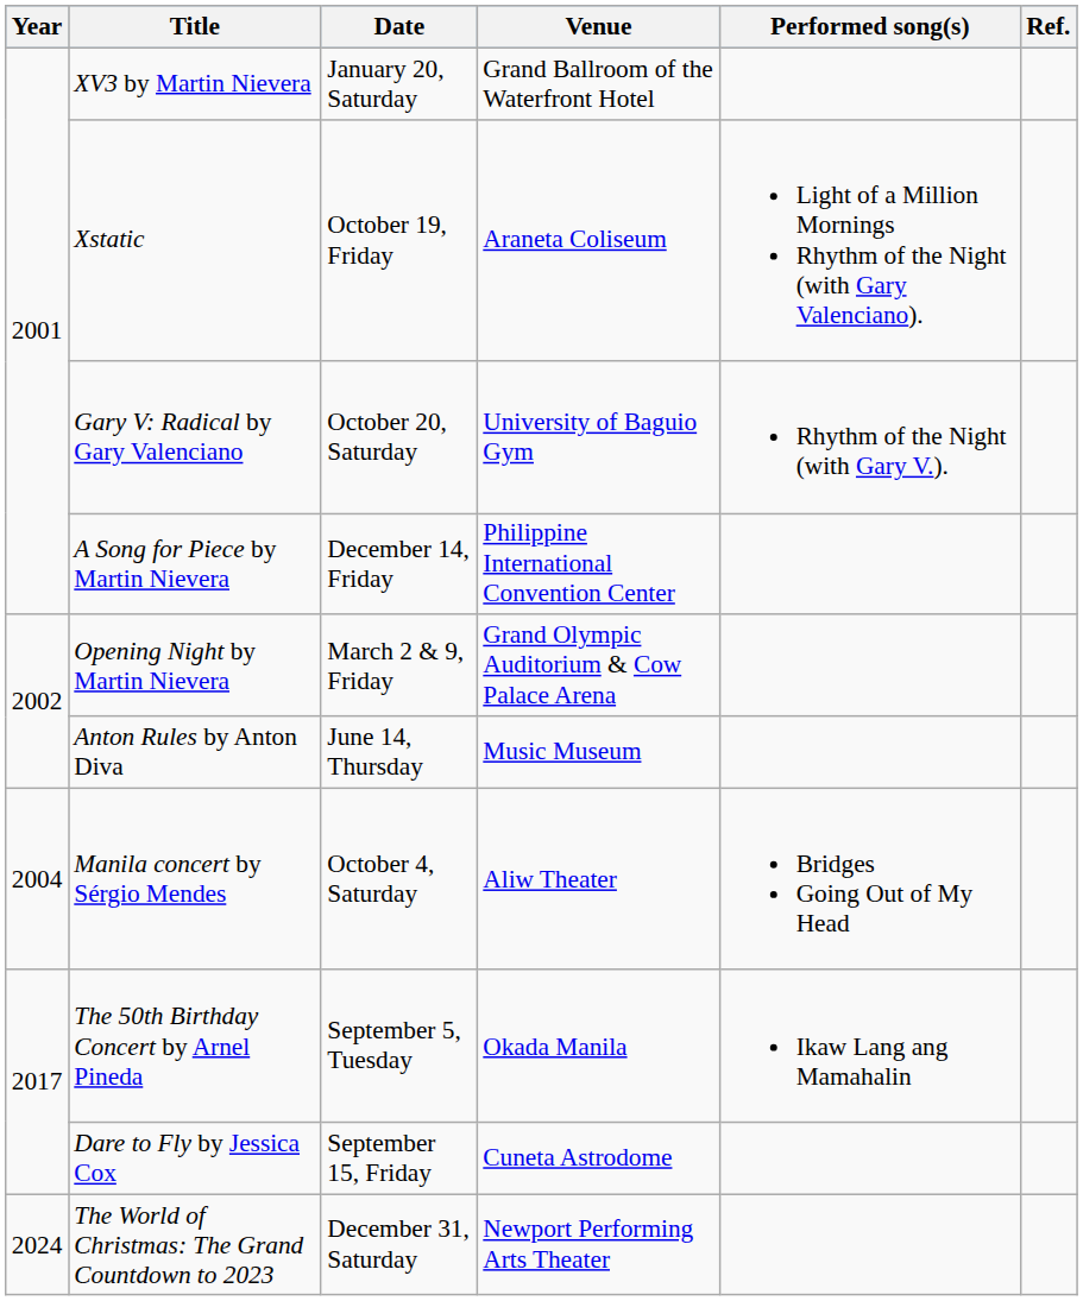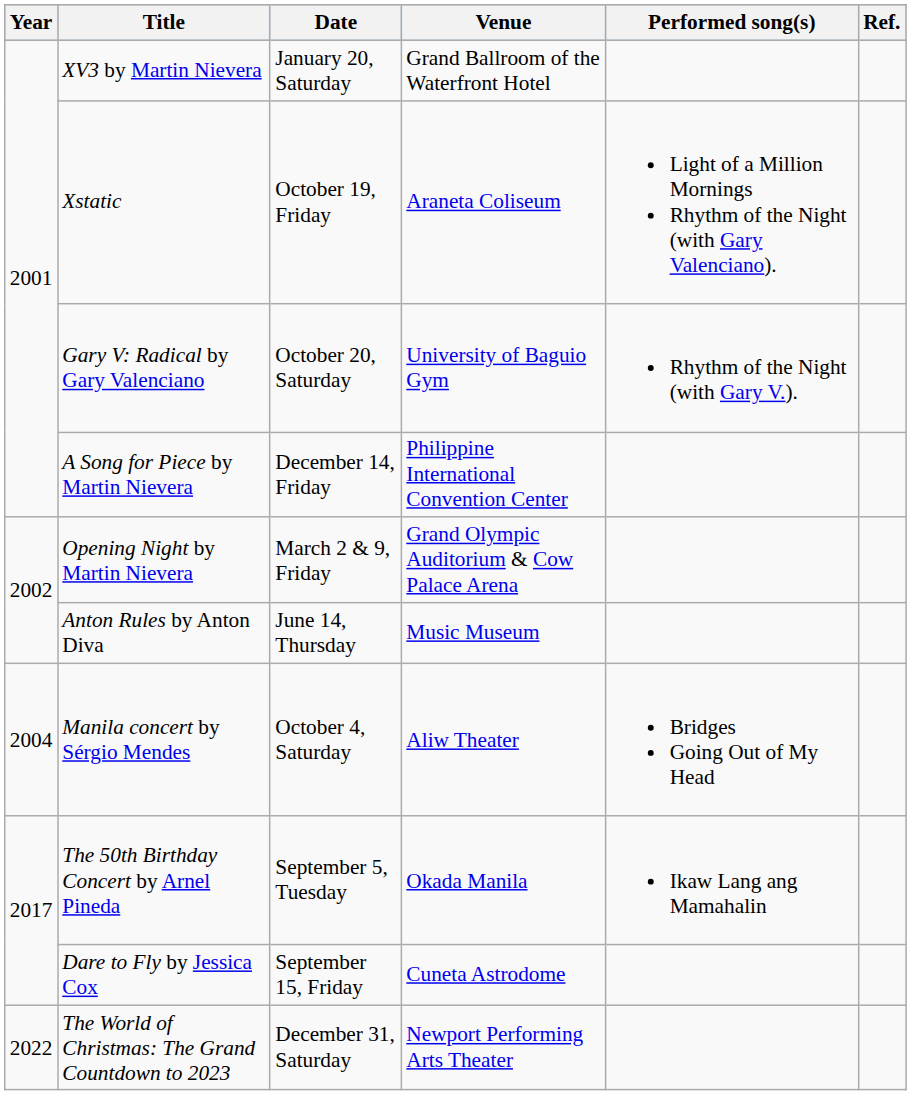 <table class="wikitable sortable" style="font-size:90%;">
 <tr style="background:#75b2dd; text-align:center;">
 <th>Year</th>
 <th>Title</th>
 <th>Date</th>
 <th>Venue</th>
 <th>Performed song(s)</th>
 <th>Ref.</th>
 </tr>
 <tr>
 <td rowspan="4">2001</td>
 <td><em>XV3</em> by <a href='#'>Martin Nievera</a></td>
 <td>January 20, Saturday</td>
 <td>Grand Ballroom of the Waterfront Hotel</td>
 <td></td>
 <td></td>
 </tr>
 <tr>
 <td><em>Xstatic</em></td>
 <td>October 19, Friday</td>
 <td><a href='#'>Araneta Coliseum</a></td>
 <td><br><ul><li>Light of a Million Mornings</li><li>Rhythm of the Night (with <a href='#'>Gary Valenciano</a>).</li></ul></td>
 <td></td>
 </tr>
 <tr>
 <td><em>Gary V: Radical</em> by <a href='#'>Gary Valenciano</a></td>
 <td>October 20, Saturday</td>
 <td><a href='#'>University of Baguio Gym</a></td>
 <td><br><ul><li>Rhythm of the Night (with <a href='#'>Gary V.</a>).</li></ul></td>
 <td></td>
 </tr>
 <tr>
 <td><em>A Song for Piece</em> by <a href='#'>Martin Nievera</a></td>
 <td>December 14, Friday</td>
 <td><a href='#'>Philippine International Convention Center</a></td>
 <td></td>
 <td></td>
 </tr>
 <tr>
 <td rowspan="2">2002</td>
 <td><em>Opening Night</em> by <a href='#'>Martin Nievera</a></td>
 <td>March 2 & 9, Friday</td>
 <td><a href='#'>Grand Olympic Auditorium</a> & <a href='#'>Cow Palace Arena</a></td>
 <td></td>
 <td></td>
 </tr>
 <tr>
 <td><em>Anton Rules</em> by Anton Diva</td>
 <td>June 14, Thursday</td>
 <td><a href='#'>Music Museum</a></td>
 <td></td>
 <td></td>
 </tr>
 <tr>
 <td>2004</td>
 <td><em>Manila concert</em> by <a href='#'>Sérgio Mendes</a></td>
 <td>October 4, Saturday</td>
 <td><a href='#'>Aliw Theater</a></td>
 <td><br><ul><li>Bridges</li><li>Going Out of My Head</li></ul></td>
 <td></td>
 </tr>
 <tr>
 <td rowspan="2">2017</td>
 <td><em>The 50th Birthday Concert</em> by <a href='#'>Arnel Pineda</a></td>
 <td>September 5, Tuesday</td>
 <td><a href='#'>Okada Manila</a></td>
 <td><br><ul><li>Ikaw Lang ang Mamahalin</li></ul></td>
 <td></td>
 </tr>
 <tr>
 <td><em>Dare to Fly</em> by <a href='#'>Jessica Cox</a></td>
 <td>September 15, Friday</td>
 <td><a href='#'>Cuneta Astrodome</a></td>
 <td></td>
 <td></td>
 </tr>
 <tr>
-<td>2024</td>
+<td>2022</td>
 <td><em>The World of Christmas: The Grand Countdown to 2023</em></td>
 <td>December 31, Saturday</td>
 <td><a href='#'>Newport Performing Arts Theater</a></td>
 <td></td>
 <td></td>
 </tr>
 </table>
